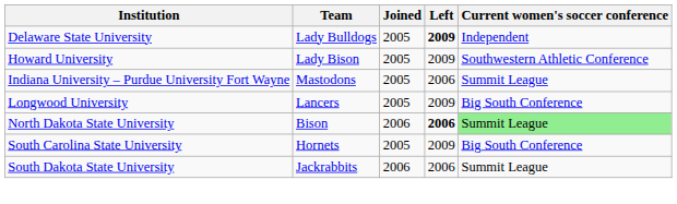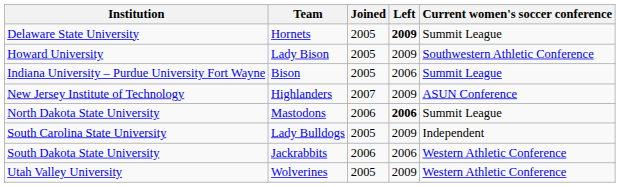 <table class="wikitable sortable" style="text-align: left;">
 <tr>
 <th>Institution</th>
 <th>Team</th>
 <th>Joined</th>
 <th>Left</th>
 <th>Current women's soccer conference</th>
 </tr>
 <tr>
 <td><a href='#'>Delaware State University</a></td>
-<td><a href='#'>Lady Bulldogs</a></td>
+<td><a href='#'>Hornets</a></td>
 <td>2005</td>
 <td><strong>2009</strong></td>
-<td><a href='#'>Independent</a></td>
+<td>Summit League</td>
 </tr>
 <tr>
 <td><a href='#'>Howard University</a></td>
 <td><a href='#'>Lady Bison</a></td>
 <td>2005</td>
 <td>2009</td>
 <td><a href='#'>Southwestern Athletic Conference</a></td>
 </tr>
 <tr>
 <td><a href='#'>Indiana University – Purdue University Fort Wayne</a></td>
-<td><a href='#'>Mastodons</a></td>
+<td><a href='#'>Bison</a></td>
 <td>2005</td>
 <td>2006</td>
 <td><a href='#'>Summit League</a></td>
 </tr>
 <tr>
-<td><a href='#'>Longwood University</a></td>
-<td><a href='#'>Lancers</a></td>
-<td>2005</td>
+<td><a href='#'>New Jersey Institute of Technology</a></td>
+<td><a href='#'>Highlanders</a></td>
+<td>2007</td>
 <td>2009</td>
-<td><a href='#'>Big South Conference</a></td>
+<td><a href='#'>ASUN Conference</a></td>
 </tr>
 <tr>
 <td><a href='#'>North Dakota State University</a></td>
-<td><a href='#'>Bison</a></td>
+<td><a href='#'>Mastodons</a></td>
 <td>2006</td>
 <td><strong>2006</strong></td>
-<td style="background: lightgreen;">Summit League</td>
+<td>Summit League</td>
 </tr>
 <tr>
 <td><a href='#'>South Carolina State University</a></td>
-<td><a href='#'>Hornets</a></td>
+<td><a href='#'>Lady Bulldogs</a></td>
 <td>2005</td>
 <td>2009</td>
-<td><a href='#'>Big South Conference</a></td>
+<td>Independent</td>
 </tr>
 <tr>
 <td><a href='#'>South Dakota State University</a></td>
 <td><a href='#'>Jackrabbits</a></td>
 <td>2006</td>
 <td>2006</td>
-<td>Summit League</td>
+<td><a href='#'>Western Athletic Conference</a></td>
+</tr>
+<tr>
+<td><a href='#'>Utah Valley University</a></td>
+<td><a href='#'>Wolverines</a></td>
+<td>2005</td>
+<td>2009</td>
+<td><a href='#'>Western Athletic Conference</a></td>
 </tr>
 </table>
